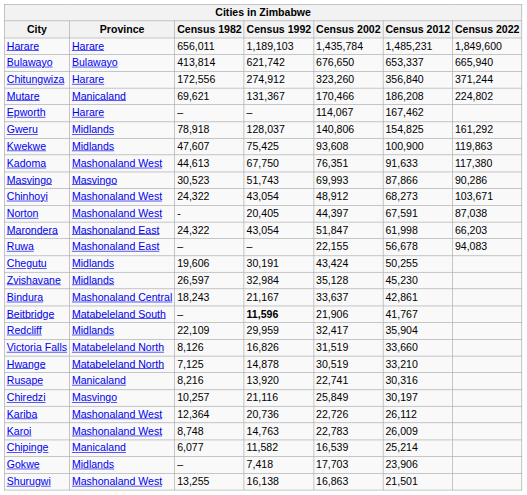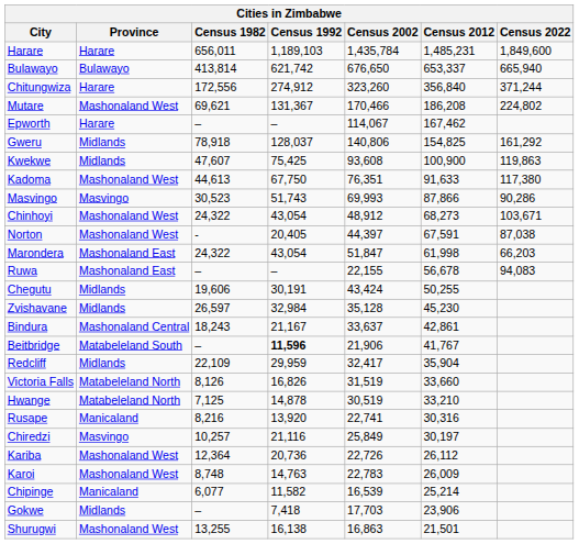 <table class="wikitable sortable">
 <tr>
 <th colspan="8"><strong>Cities in Zimbabwe</strong></th>
 </tr>
 <tr>
 <th>City</th>
 <th>Province</th>
 <th>Census 1982</th>
 <th>Census 1992</th>
 <th>Census 2002</th>
 <th>Census 2012</th>
 <th>Census 2022</th>
 </tr>
 <tr>
 <td><a href='#'>Harare</a></td>
 <td><a href='#'>Harare</a></td>
 <td>656,011</td>
 <td>1,189,103</td>
 <td>1,435,784</td>
 <td>1,485,231</td>
 <td>1,849,600</td>
 </tr>
 <tr>
 <td><a href='#'>Bulawayo</a></td>
 <td><a href='#'>Bulawayo</a></td>
 <td>413,814</td>
 <td>621,742</td>
 <td>676,650</td>
 <td>653,337</td>
 <td>665,940</td>
 </tr>
 <tr>
 <td><a href='#'>Chitungwiza</a></td>
 <td><a href='#'>Harare</a></td>
 <td>172,556</td>
 <td>274,912</td>
 <td>323,260</td>
 <td>356,840</td>
 <td>371,244</td>
 </tr>
 <tr>
 <td><a href='#'>Mutare</a></td>
-<td><a href='#'>Manicaland</a></td>
+<td><a href='#'>Mashonaland West</a></td>
 <td>69,621</td>
 <td>131,367</td>
 <td>170,466</td>
 <td>186,208</td>
 <td>224,802</td>
 </tr>
 <tr>
 <td><a href='#'>Epworth</a></td>
 <td><a href='#'>Harare</a></td>
 <td>–</td>
 <td>–</td>
 <td>114,067</td>
 <td>167,462</td>
 </tr>
 <tr>
 <td><a href='#'>Gweru</a></td>
 <td><a href='#'>Midlands</a></td>
 <td>78,918</td>
 <td>128,037</td>
 <td>140,806</td>
 <td>154,825</td>
 <td>161,292</td>
 </tr>
 <tr>
 <td><a href='#'>Kwekwe</a></td>
 <td><a href='#'>Midlands</a></td>
 <td>47,607</td>
 <td>75,425</td>
 <td>93,608</td>
 <td>100,900</td>
 <td>119,863</td>
 </tr>
 <tr>
 <td><a href='#'>Kadoma</a></td>
 <td><a href='#'>Mashonaland West</a></td>
 <td>44,613</td>
 <td>67,750</td>
 <td>76,351</td>
 <td>91,633</td>
 <td>117,380</td>
 </tr>
 <tr>
 <td><a href='#'>Masvingo</a></td>
 <td><a href='#'>Masvingo</a></td>
 <td>30,523</td>
 <td>51,743</td>
 <td>69,993</td>
 <td>87,866</td>
 <td>90,286</td>
 </tr>
 <tr>
 <td><a href='#'>Chinhoyi</a></td>
 <td><a href='#'>Mashonaland West</a></td>
 <td>24,322</td>
 <td>43,054</td>
 <td>48,912</td>
 <td>68,273</td>
 <td>103,671</td>
 </tr>
 <tr>
 <td><a href='#'>Norton</a></td>
 <td><a href='#'>Mashonaland West</a></td>
 <td>-</td>
 <td>20,405</td>
 <td>44,397</td>
 <td>67,591</td>
 <td>87,038</td>
 </tr>
 <tr>
 <td><a href='#'>Marondera</a></td>
 <td><a href='#'>Mashonaland East</a></td>
 <td>24,322</td>
 <td>43,054</td>
 <td>51,847</td>
 <td>61,998</td>
 <td>66,203</td>
 </tr>
 <tr>
 <td><a href='#'>Ruwa</a></td>
 <td><a href='#'>Mashonaland East</a></td>
 <td>–</td>
 <td>–</td>
 <td>22,155</td>
 <td>56,678</td>
 <td>94,083</td>
 </tr>
 <tr>
 <td><a href='#'>Chegutu</a></td>
 <td><a href='#'>Midlands</a></td>
 <td>19,606</td>
 <td>30,191</td>
 <td>43,424</td>
 <td>50,255</td>
 <td></td>
 </tr>
 <tr>
 <td><a href='#'>Zvishavane</a></td>
 <td><a href='#'>Midlands</a></td>
 <td>26,597</td>
 <td>32,984</td>
 <td>35,128</td>
 <td>45,230</td>
 <td></td>
 </tr>
 <tr>
 <td><a href='#'>Bindura</a></td>
 <td><a href='#'>Mashonaland Central</a></td>
 <td>18,243</td>
 <td>21,167</td>
 <td>33,637</td>
 <td>42,861</td>
 <td></td>
 </tr>
 <tr>
 <td><a href='#'>Beitbridge</a></td>
 <td><a href='#'>Matabeleland South</a></td>
 <td>–</td>
 <td><strong>11,596</strong></td>
 <td>21,906</td>
 <td>41,767</td>
 <td></td>
 </tr>
 <tr>
 <td><a href='#'>Redcliff</a></td>
 <td><a href='#'>Midlands</a></td>
 <td>22,109</td>
 <td>29,959</td>
 <td>32,417</td>
 <td>35,904</td>
 <td></td>
 </tr>
 <tr>
 <td><a href='#'>Victoria Falls</a></td>
 <td><a href='#'>Matabeleland North</a></td>
 <td>8,126</td>
 <td>16,826</td>
 <td>31,519</td>
 <td>33,660</td>
 <td></td>
 </tr>
 <tr>
 <td><a href='#'>Hwange</a></td>
 <td><a href='#'>Matabeleland North</a></td>
 <td>7,125</td>
 <td>14,878</td>
 <td>30,519</td>
 <td>33,210</td>
 <td></td>
 </tr>
 <tr>
 <td><a href='#'>Rusape</a></td>
 <td><a href='#'>Manicaland</a></td>
 <td>8,216</td>
 <td>13,920</td>
 <td>22,741</td>
 <td>30,316</td>
 <td></td>
 </tr>
 <tr>
 <td><a href='#'>Chiredzi</a></td>
 <td><a href='#'>Masvingo</a></td>
 <td>10,257</td>
 <td>21,116</td>
 <td>25,849</td>
 <td>30,197</td>
 <td></td>
 </tr>
 <tr>
 <td><a href='#'>Kariba</a></td>
 <td><a href='#'>Mashonaland West</a></td>
 <td>12,364</td>
 <td>20,736</td>
 <td>22,726</td>
 <td>26,112</td>
 <td></td>
 </tr>
 <tr>
 <td><a href='#'>Karoi</a></td>
 <td><a href='#'>Mashonaland West</a></td>
 <td>8,748</td>
 <td>14,763</td>
 <td>22,783</td>
 <td>26,009</td>
 <td></td>
 </tr>
 <tr>
 <td><a href='#'>Chipinge</a></td>
 <td><a href='#'>Manicaland</a></td>
 <td>6,077</td>
 <td>11,582</td>
 <td>16,539</td>
 <td>25,214</td>
 <td></td>
 </tr>
 <tr>
 <td><a href='#'>Gokwe</a></td>
 <td><a href='#'>Midlands</a></td>
 <td>–</td>
 <td>7,418</td>
 <td>17,703</td>
 <td>23,906</td>
 <td></td>
 </tr>
 <tr>
 <td><a href='#'>Shurugwi</a></td>
 <td><a href='#'>Mashonaland West</a></td>
 <td>13,255</td>
 <td>16,138</td>
 <td>16,863</td>
 <td>21,501</td>
 <td></td>
 </tr>
 </table>
